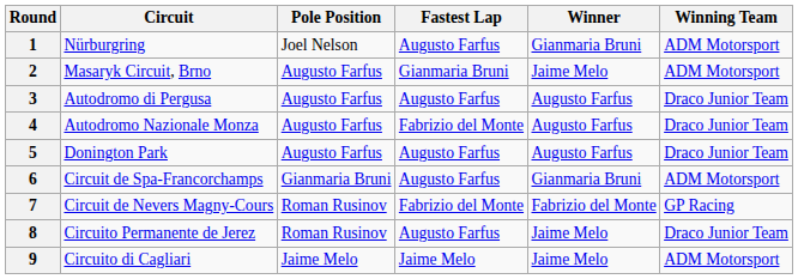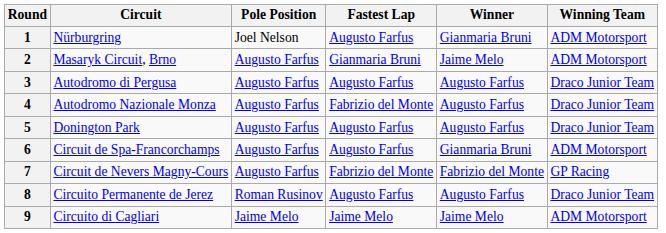 <table class="wikitable" style="font-size: 85%;">
 <tr>
 <th>Round</th>
 <th>Circuit</th>
 <th>Pole Position</th>
 <th>Fastest Lap</th>
 <th>Winner</th>
 <th>Winning Team</th>
 </tr>
 <tr>
 <th>1</th>
 <td> <a href='#'>Nürburgring</a></td>
 <td> Joel Nelson</td>
 <td> <a href='#'>Augusto Farfus</a></td>
 <td> <a href='#'>Gianmaria Bruni</a></td>
 <td> <a href='#'>ADM Motorsport</a></td>
 </tr>
 <tr>
 <th>2</th>
 <td> <a href='#'>Masaryk Circuit</a>, <a href='#'>Brno</a></td>
 <td> <a href='#'>Augusto Farfus</a></td>
 <td> <a href='#'>Gianmaria Bruni</a></td>
 <td> <a href='#'>Jaime Melo</a></td>
 <td> <a href='#'>ADM Motorsport</a></td>
 </tr>
 <tr>
 <th>3</th>
 <td> <a href='#'>Autodromo di Pergusa</a></td>
 <td> <a href='#'>Augusto Farfus</a></td>
 <td> <a href='#'>Augusto Farfus</a></td>
 <td> <a href='#'>Augusto Farfus</a></td>
 <td nowrap> <a href='#'>Draco Junior Team</a></td>
 </tr>
 <tr>
 <th>4</th>
 <td> <a href='#'>Autodromo Nazionale Monza</a></td>
 <td> <a href='#'>Augusto Farfus</a></td>
 <td nowrap> <a href='#'>Fabrizio del Monte</a></td>
 <td> <a href='#'>Augusto Farfus</a></td>
 <td> <a href='#'>Draco Junior Team</a></td>
 </tr>
 <tr>
 <th>5</th>
 <td>  <a href='#'>Donington Park</a></td>
 <td> <a href='#'>Augusto Farfus</a></td>
 <td> <a href='#'>Augusto Farfus</a></td>
 <td> <a href='#'>Augusto Farfus</a></td>
 <td> <a href='#'>Draco Junior Team</a></td>
 </tr>
 <tr>
 <th>6</th>
 <td> <a href='#'>Circuit de Spa-Francorchamps</a></td>
-<td nowrap> <a href='#'>Gianmaria Bruni</a></td>
+<td> <a href='#'>Augusto Farfus</a></td>
 <td> <a href='#'>Augusto Farfus</a></td>
 <td> <a href='#'>Gianmaria Bruni</a></td>
 <td> <a href='#'>ADM Motorsport</a></td>
 </tr>
 <tr>
 <th>7</th>
 <td nowrap> <a href='#'>Circuit de Nevers Magny-Cours</a></td>
-<td> <a href='#'>Roman Rusinov</a></td>
+<td> <a href='#'>Augusto Farfus</a></td>
 <td nowrap> <a href='#'>Fabrizio del Monte</a></td>
 <td nowrap> <a href='#'>Fabrizio del Monte</a></td>
 <td> <a href='#'>GP Racing</a></td>
 </tr>
 <tr>
 <th>8</th>
 <td> <a href='#'>Circuito Permanente de Jerez</a></td>
 <td> <a href='#'>Roman Rusinov</a></td>
 <td> <a href='#'>Augusto Farfus</a></td>
-<td> <a href='#'>Jaime Melo</a></td>
+<td> <a href='#'>Augusto Farfus</a></td>
 <td> <a href='#'>Draco Junior Team</a></td>
 </tr>
 <tr>
 <th>9</th>
 <td> <a href='#'>Circuito di Cagliari</a></td>
 <td> <a href='#'>Jaime Melo</a></td>
 <td> <a href='#'>Jaime Melo</a></td>
 <td> <a href='#'>Jaime Melo</a></td>
 <td> <a href='#'>ADM Motorsport</a></td>
 </tr>
 </table>
